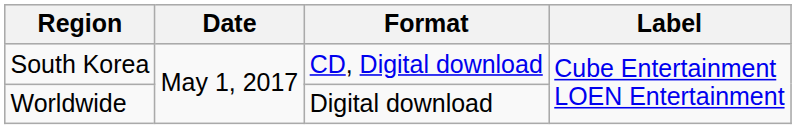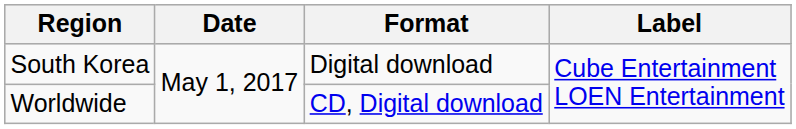 <table class="wikitable">
 <tr>
 <th>Region</th>
 <th>Date</th>
 <th>Format</th>
 <th>Label</th>
 </tr>
 <tr>
 <td>South Korea</td>
 <td rowspan="2">May 1, 2017</td>
-<td><a href='#'>CD</a>, <a href='#'>Digital download</a></td>
+<td>Digital download</td>
 <td rowspan="2"><a href='#'>Cube Entertainment</a><br><a href='#'>LOEN Entertainment</a></td>
 </tr>
 <tr>
 <td>Worldwide</td>
-<td>Digital download</td>
+<td><a href='#'>CD</a>, <a href='#'>Digital download</a></td>
 </tr>
 </table>
